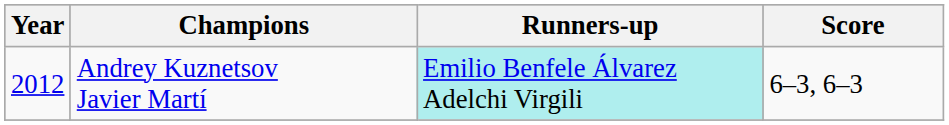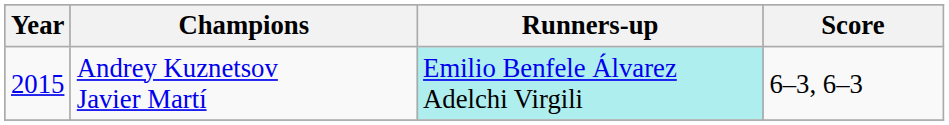 <table class="wikitable">
 <tr>
 <th>Year</th>
 <th width="200">Champions</th>
 <th width="200">Runners-up</th>
 <th width="100">Score</th>
 </tr>
 <tr>
-<td><a href='#'>2012</a></td>
+<td><a href='#'>2015</a></td>
 <td> <a href='#'>Andrey Kuznetsov</a><br> <a href='#'>Javier Martí</a></td>
 <td style="background: paleturquoise;"> <a href='#'>Emilio Benfele Álvarez</a><br> Adelchi Virgili</td>
 <td>6–3, 6–3</td>
 </tr>
 </table>
